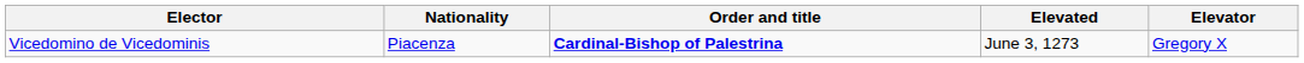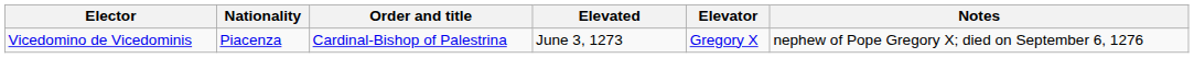 <table class="wikitable sortable collapsible" style="width:100%">
 <tr>
 <th width="*">Elector</th>
 <th width="*">Nationality</th>
 <th width="*">Order and title</th>
 <th width="13%">Elevated</th>
 <th width="*">Elevator</th>
+<th width="*">Notes</th>
 </tr>
 <tr valign="top">
 <td><a href='#'>Vicedomino de Vicedominis</a></td>
 <td><a href='#'>Piacenza</a></td>
-<td><strong><a href='#'>Cardinal-Bishop of Palestrina</a></strong></td>
+<td><a href='#'>Cardinal-Bishop of Palestrina</a></td>
 <td>June 3, 1273</td>
 <td><a href='#'>Gregory X</a></td>
+<td>nephew of Pope Gregory X; died on September 6, 1276</td>
 </tr>
 </table>
